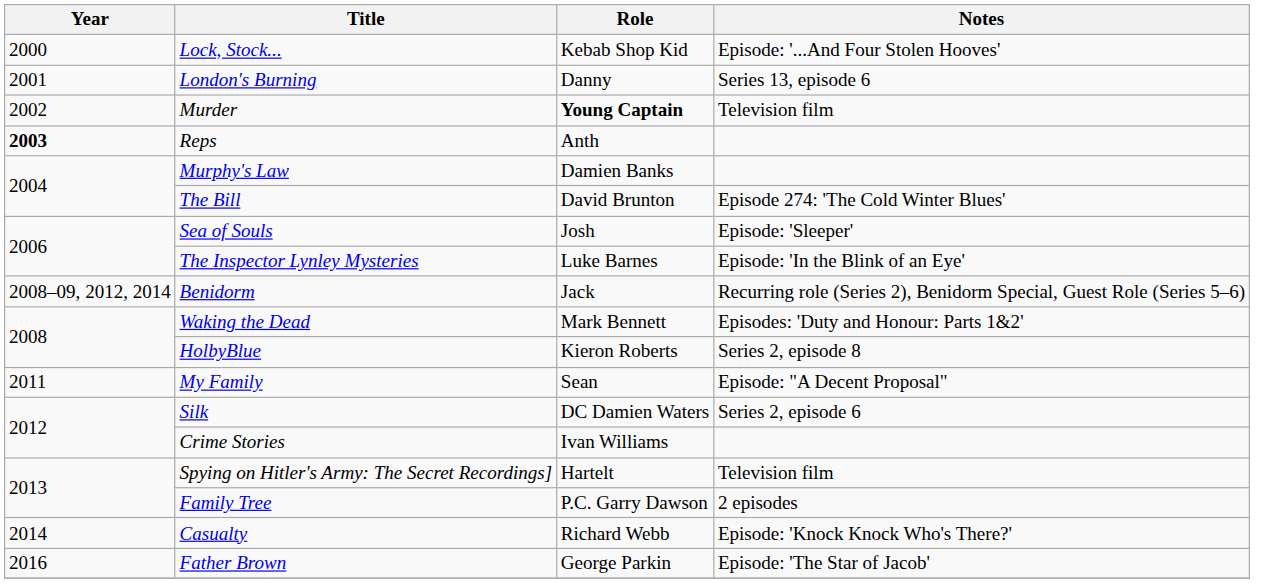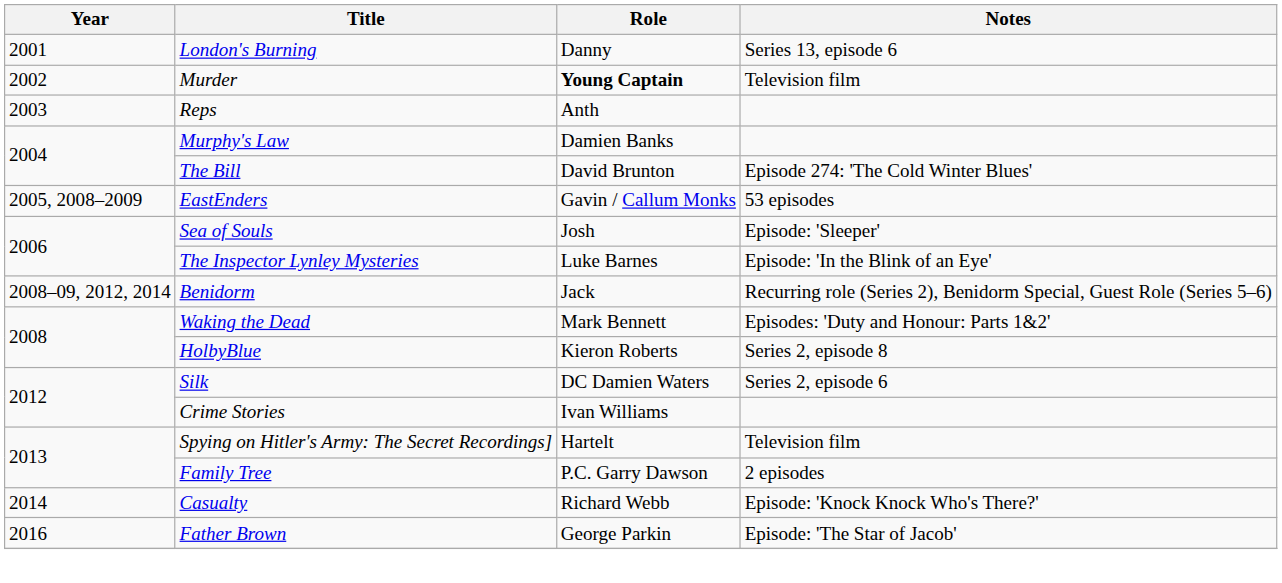 <table class="wikitable sortable">
 <tr>
 <th>Year</th>
 <th>Title</th>
 <th>Role</th>
 <th class="unsortable">Notes</th>
-</tr>
-<tr>
-<td>2000</td>
-<td><em><a href='#'>Lock, Stock...</a></em></td>
-<td>Kebab Shop Kid</td>
-<td>Episode: '...And Four Stolen Hooves'</td>
 </tr>
 <tr>
 <td>2001</td>
 <td><em><a href='#'>London's Burning</a></em></td>
 <td>Danny</td>
 <td>Series 13, episode 6</td>
 </tr>
 <tr>
 <td>2002</td>
 <td><em>Murder</em></td>
 <td><strong>Young Captain</strong></td>
 <td>Television film</td>
 </tr>
 <tr>
-<td><strong>2003</strong></td>
+<td>2003</td>
 <td><em>Reps</em></td>
 <td>Anth</td>
 <td></td>
 </tr>
 <tr>
 <td rowspan="2">2004</td>
 <td><em><a href='#'>Murphy's Law</a></em></td>
 <td>Damien Banks</td>
 <td></td>
 </tr>
 <tr>
 <td><em><a href='#'>The Bill</a></em></td>
 <td>David Brunton</td>
 <td>Episode 274: 'The Cold Winter Blues'</td>
+</tr>
+<tr>
+<td>2005, 2008–2009</td>
+<td><em><a href='#'>EastEnders</a></em></td>
+<td>Gavin / <a href='#'>Callum Monks</a></td>
+<td>53 episodes</td>
 </tr>
 <tr>
 <td rowspan="2">2006</td>
 <td><em><a href='#'>Sea of Souls</a></em></td>
 <td>Josh</td>
 <td>Episode: 'Sleeper'</td>
 </tr>
 <tr>
 <td><em><a href='#'>The Inspector Lynley Mysteries</a></em></td>
 <td>Luke Barnes</td>
 <td>Episode: 'In the Blink of an Eye'</td>
 </tr>
 <tr>
 <td>2008–09, 2012, 2014</td>
 <td><em><a href='#'>Benidorm</a> </em></td>
 <td>Jack</td>
 <td>Recurring role (Series 2), Benidorm Special, Guest Role (Series 5–6)</td>
 </tr>
 <tr>
 <td rowspan="2">2008</td>
 <td><em><a href='#'>Waking the Dead</a></em></td>
 <td>Mark Bennett</td>
 <td>Episodes: 'Duty and Honour: Parts 1&2'</td>
 </tr>
 <tr>
 <td><em><a href='#'>HolbyBlue</a></em></td>
 <td>Kieron Roberts</td>
 <td>Series 2, episode 8</td>
-</tr>
-<tr>
-<td>2011</td>
-<td><em><a href='#'>My Family</a></em></td>
-<td>Sean</td>
-<td>Episode: "A Decent Proposal"</td>
 </tr>
 <tr>
 <td rowspan="2">2012</td>
 <td><em><a href='#'>Silk</a></em></td>
 <td>DC Damien Waters</td>
 <td>Series 2, episode 6</td>
 </tr>
 <tr>
 <td><em>Crime Stories</em></td>
 <td>Ivan Williams</td>
 <td></td>
 </tr>
 <tr>
 <td rowspan="2">2013</td>
 <td><em>Spying on Hitler's Army: The Secret Recordings]</em></td>
 <td>Hartelt</td>
 <td>Television film</td>
 </tr>
 <tr>
 <td><em><a href='#'>Family Tree</a></em></td>
 <td>P.C. Garry Dawson</td>
 <td>2 episodes</td>
 </tr>
 <tr>
 <td>2014</td>
 <td><em><a href='#'>Casualty</a></em></td>
 <td>Richard Webb</td>
 <td>Episode: 'Knock Knock Who's There?'</td>
 </tr>
 <tr>
 <td>2016</td>
 <td><em><a href='#'>Father Brown</a></em></td>
 <td>George Parkin</td>
 <td>Episode: 'The Star of Jacob'</td>
 </tr>
 <tr>
 </tr>
 </table>
